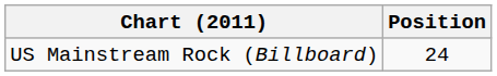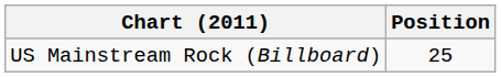 <table class="wikitable">
 <tr>
 <th>Chart (2011)</th>
 <th>Position</th>
 </tr>
 <tr>
 <td>US Mainstream Rock (<em>Billboard</em>)</td>
-<td align="center">24</td>
+<td align="center">25</td>
 </tr>
 </table>
